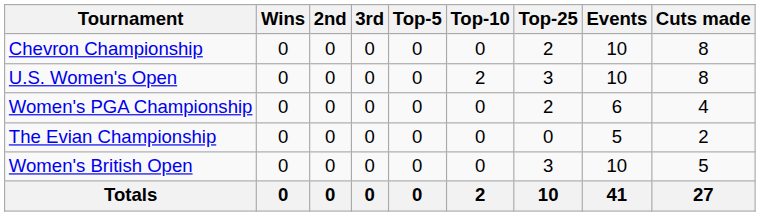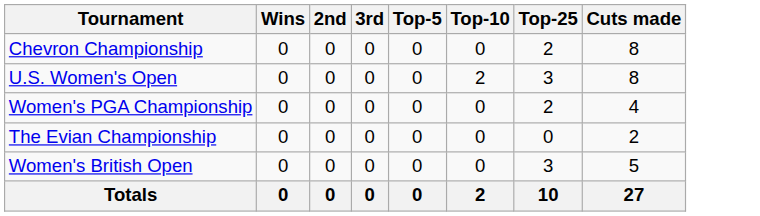 <table class=wikitable style=text-align:center>
 <tr>
 <th>Tournament</th>
 <th>Wins</th>
 <th>2nd</th>
 <th>3rd</th>
 <th>Top-5</th>
 <th>Top-10</th>
 <th>Top-25</th>
-<th>Events</th>
 <th>Cuts made</th>
 </tr>
 <tr>
 <td align=left><a href='#'>Chevron Championship</a></td>
 <td>0</td>
 <td>0</td>
 <td>0</td>
 <td>0</td>
 <td>0</td>
 <td>2</td>
-<td>10</td>
 <td>8</td>
 </tr>
 <tr>
 <td align=left><a href='#'>U.S. Women's Open</a></td>
 <td>0</td>
 <td>0</td>
 <td>0</td>
 <td>0</td>
 <td>2</td>
 <td>3</td>
-<td>10</td>
 <td>8</td>
 </tr>
 <tr>
 <td align=left><a href='#'>Women's PGA Championship</a></td>
 <td>0</td>
 <td>0</td>
 <td>0</td>
 <td>0</td>
 <td>0</td>
 <td>2</td>
-<td>6</td>
 <td>4</td>
 </tr>
 <tr>
 <td align=left><a href='#'>The Evian Championship</a></td>
 <td>0</td>
 <td>0</td>
 <td>0</td>
 <td>0</td>
 <td>0</td>
 <td>0</td>
-<td>5</td>
 <td>2</td>
 </tr>
 <tr>
 <td align=left><a href='#'>Women's British Open</a></td>
 <td>0</td>
 <td>0</td>
 <td>0</td>
 <td>0</td>
 <td>0</td>
 <td>3</td>
-<td>10</td>
 <td>5</td>
 </tr>
 <tr>
 <th>Totals</th>
 <th>0</th>
 <th>0</th>
 <th>0</th>
 <th>0</th>
 <th>2</th>
 <th>10</th>
-<th>41</th>
 <th>27</th>
 </tr>
 </table>
